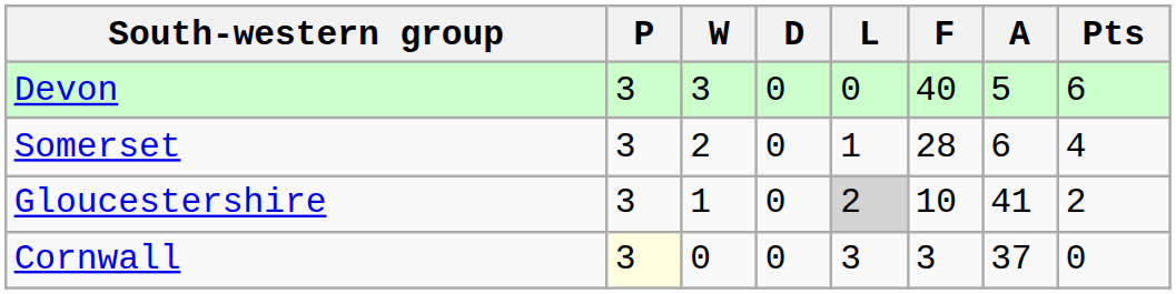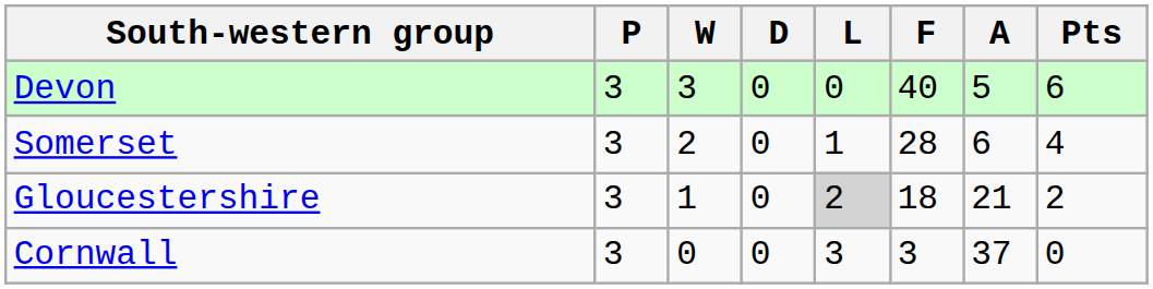 <table class="wikitable">
 <tr>
 <th width="40%">South-western group</th>
 <th width="5%">P</th>
 <th width="5%">W</th>
 <th width="5%">D</th>
 <th width="5%">L</th>
 <th width="5%">F</th>
 <th width="5%">A</th>
 <th width="7.5%">Pts</th>
 </tr>
 <tr bgcolor="#CCFFCC">
 <td><a href='#'>Devon</a></td>
 <td>3</td>
 <td>3</td>
 <td>0</td>
 <td>0</td>
 <td>40</td>
 <td>5</td>
 <td>6</td>
 </tr>
 <tr>
 <td><a href='#'>Somerset</a></td>
 <td>3</td>
 <td>2</td>
 <td>0</td>
 <td>1</td>
 <td>28</td>
 <td>6</td>
 <td>4</td>
 </tr>
 <tr>
 <td><a href='#'>Gloucestershire</a></td>
 <td>3</td>
 <td>1</td>
 <td>0</td>
 <td style="background: lightgrey;">2</td>
-<td>10</td>
-<td>41</td>
+<td>18</td>
+<td>21</td>
 <td>2</td>
 </tr>
 <tr>
 <td><a href='#'>Cornwall</a></td>
-<td style="background: lightyellow;">3</td>
+<td>3</td>
 <td>0</td>
 <td>0</td>
 <td>3</td>
 <td>3</td>
 <td>37</td>
 <td>0</td>
 </tr>
 </table>
